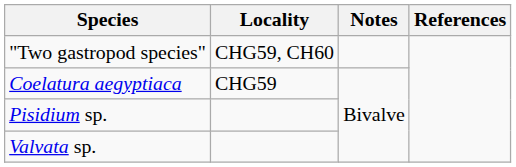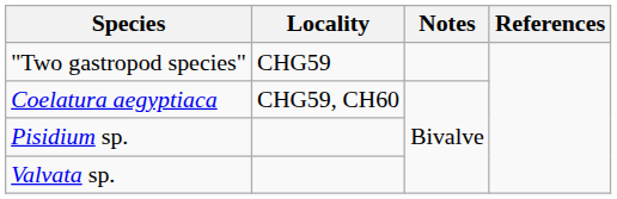 <table class="wikitable">
 <tr>
 <th>Species</th>
 <th>Locality</th>
 <th>Notes</th>
 <th>References</th>
 </tr>
 <tr>
 <td>"Two gastropod species"</td>
-<td>CHG59, CH60</td>
+<td>CHG59</td>
 <td></td>
 <td rowspan="4"></td>
 </tr>
 <tr>
 <td><em><a href='#'>Coelatura aegyptiaca</a></em></td>
-<td>CHG59</td>
+<td>CHG59, CH60</td>
 <td rowspan="3">Bivalve</td>
 </tr>
 <tr>
 <td><em><a href='#'>Pisidium</a></em> sp.</td>
 <td></td>
 </tr>
 <tr>
 <td><em><a href='#'>Valvata</a></em> sp.</td>
 <td></td>
 </tr>
 </table>
